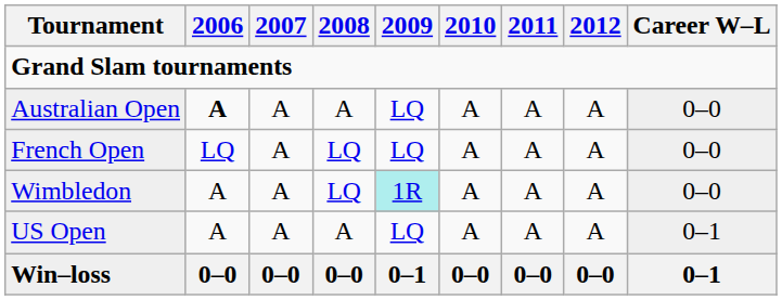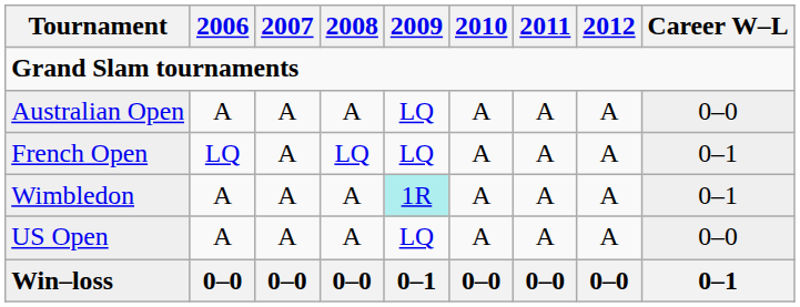 <table class=wikitable style=text-align:center;font-size:98%>
 <tr>
 <th>Tournament</th>
 <th><a href='#'>2006</a></th>
 <th><a href='#'>2007</a></th>
 <th><a href='#'>2008</a></th>
 <th><a href='#'>2009</a></th>
 <th><a href='#'>2010</a></th>
 <th><a href='#'>2011</a></th>
 <th><a href='#'>2012</a></th>
 <th>Career W–L</th>
 </tr>
 <tr>
 <td colspan=16 align=left><strong>Grand Slam tournaments</strong></td>
 </tr>
 <tr>
 <td bgcolor=#efefef align=left><a href='#'>Australian Open</a></td>
-<td align="center"><strong>A</strong></td>
+<td align="center">A</td>
 <td align="center">A</td>
 <td align="center">A</td>
 <td align="center"><a href='#'>LQ</a></td>
 <td align="center">A</td>
 <td align="center">A</td>
 <td align="center">A</td>
 <td align="center" style="background:#EFEFEF;">0–0</td>
 </tr>
 <tr>
 <td bgcolor=#efefef align=left><a href='#'>French Open</a></td>
 <td align="center"><a href='#'>LQ</a></td>
 <td align="center">A</td>
 <td align="center"><a href='#'>LQ</a></td>
 <td align="center"><a href='#'>LQ</a></td>
 <td align="center">A</td>
 <td align="center">A</td>
 <td align="center">A</td>
-<td align="center" style="background:#EFEFEF;">0–0</td>
+<td align="center" style="background:#EFEFEF;">0–1</td>
 </tr>
 <tr>
 <td bgcolor=#efefef align=left><a href='#'>Wimbledon</a></td>
 <td align="center">A</td>
 <td align="center">A</td>
-<td align="center"><a href='#'>LQ</a></td>
+<td align="center">A</td>
 <td align="center" style="background:#afeeee;"><a href='#'>1R</a></td>
 <td align="center">A</td>
 <td align="center">A</td>
 <td align="center">A</td>
-<td align="center" style="background:#EFEFEF;">0–0</td>
+<td align="center" style="background:#EFEFEF;">0–1</td>
 </tr>
 <tr>
 <td bgcolor=#efefef align=left><a href='#'>US Open</a></td>
 <td align="center">A</td>
 <td align="center">A</td>
 <td align="center">A</td>
 <td align="center"><a href='#'>LQ</a></td>
 <td align="center">A</td>
 <td align="center">A</td>
 <td align="center">A</td>
-<td align="center" style="background:#EFEFEF;">0–1</td>
+<td align="center" style="background:#EFEFEF;">0–0</td>
 </tr>
 <tr>
 <td bgcolor=#efefef align=left><strong>Win–loss</strong></td>
 <th>0–0</th>
 <th>0–0</th>
 <th>0–0</th>
 <th>0–1</th>
 <th>0–0</th>
 <th>0–0</th>
 <th>0–0</th>
 <th>0–1</th>
 </tr>
 </table>
